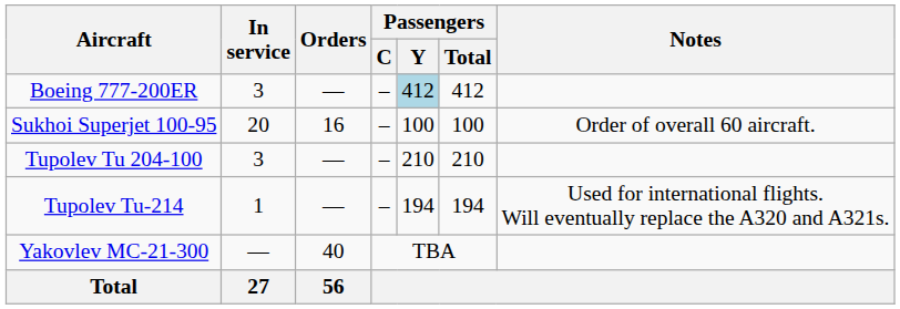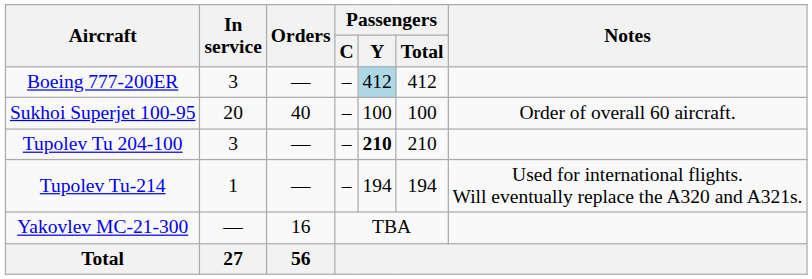 <table class="wikitable" style="margin:0.5em auto; text-align:center">
 <tr>
 <th rowspan=2>Aircraft</th>
 <th rowspan=2>In <br> service</th>
 <th rowspan=2>Orders</th>
 <th colspan=3>Passengers</th>
 <th rowspan=2>Notes</th>
 </tr>
 <tr>
 <th><abbr>C</abbr></th>
 <th><abbr>Y</abbr></th>
 <th>Total</th>
 </tr>
 <tr>
 <td><a href='#'>Boeing 777-200ER</a></td>
 <td>3</td>
 <td>—</td>
 <td>–</td>
 <td style="background: lightblue;">412</td>
 <td>412</td>
 <td></td>
 </tr>
 <tr>
 <td><a href='#'>Sukhoi Superjet 100-95</a></td>
 <td>20</td>
-<td>16</td>
+<td>40</td>
 <td>–</td>
 <td>100</td>
 <td>100</td>
 <td>Order of overall 60 aircraft.</td>
 </tr>
 <tr>
 <td><a href='#'>Tupolev Tu 204-100</a></td>
 <td>3</td>
 <td>—</td>
 <td>–</td>
-<td>210</td>
+<td><strong>210</strong></td>
 <td>210</td>
 <td></td>
 </tr>
 <tr>
 <td><a href='#'>Tupolev Tu-214</a></td>
 <td>1</td>
 <td>—</td>
 <td>–</td>
 <td>194</td>
 <td>194</td>
 <td>Used for international flights. <br> Will eventually replace the A320 and A321s.</td>
 </tr>
 <tr>
 <td><a href='#'>Yakovlev MC-21-300</a></td>
 <td>—</td>
-<td>40</td>
+<td>16</td>
 <td colspan=3><abbr>TBA</abbr></td>
 <td></td>
 </tr>
 <tr>
 <th>Total</th>
 <th>27</th>
 <th>56</th>
 <th colspan=4></th>
 </tr>
 </table>
